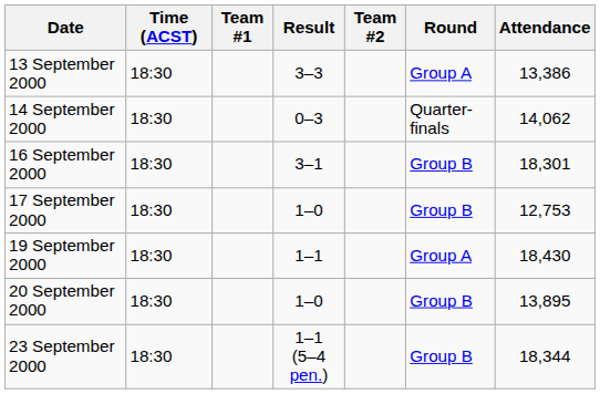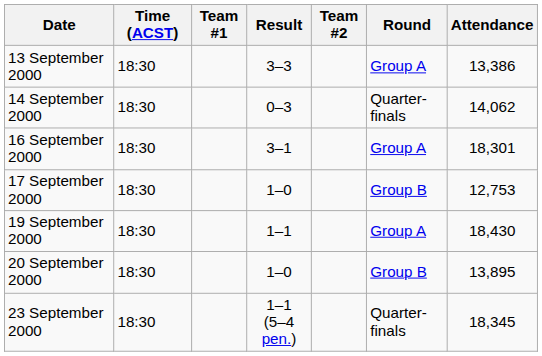 <table class="wikitable" style="text-align: left;" width="90%">
 <tr>
 <th>Date</th>
 <th>Time (<a href='#'>ACST</a>)</th>
 <th>Team #1</th>
 <th>Result</th>
 <th>Team #2</th>
 <th>Round</th>
 <th>Attendance</th>
 </tr>
 <tr>
 <td>13 September 2000</td>
 <td>18:30</td>
 <td></td>
 <td style="text-align:center;">3–3</td>
 <td></td>
 <td><a href='#'>Group A</a></td>
 <td style="text-align:center;">13,386</td>
 </tr>
 <tr>
 <td>14 September 2000</td>
 <td>18:30</td>
 <td></td>
 <td style="text-align:center;">0–3</td>
 <td></td>
 <td>Quarter-finals</td>
 <td style="text-align:center;">14,062</td>
 </tr>
 <tr>
 <td>16 September 2000</td>
 <td>18:30</td>
 <td></td>
 <td style="text-align:center;">3–1</td>
 <td></td>
-<td><a href='#'>Group B</a></td>
+<td><a href='#'>Group A</a></td>
 <td style="text-align:center;">18,301</td>
 </tr>
 <tr>
 <td>17 September 2000</td>
 <td>18:30</td>
 <td></td>
 <td style="text-align:center;">1–0</td>
 <td></td>
 <td><a href='#'>Group B</a></td>
 <td style="text-align:center;">12,753</td>
 </tr>
 <tr>
 <td>19 September 2000</td>
 <td>18:30</td>
 <td></td>
 <td style="text-align:center;">1–1</td>
 <td></td>
 <td><a href='#'>Group A</a></td>
 <td style="text-align:center;">18,430</td>
 </tr>
 <tr>
 <td>20 September 2000</td>
 <td>18:30</td>
 <td></td>
 <td style="text-align:center;">1–0</td>
 <td></td>
 <td><a href='#'>Group B</a></td>
 <td style="text-align:center;">13,895</td>
 </tr>
 <tr>
 <td>23 September 2000</td>
 <td>18:30</td>
 <td></td>
 <td style="text-align:center;">1–1<br>(5–4 <a href='#'>pen.</a>)</td>
 <td></td>
-<td><a href='#'>Group B</a></td>
-<td style="text-align:center;">18,344</td>
+<td>Quarter-finals</td>
+<td style="text-align:center;">18,345</td>
 </tr>
 </table>
